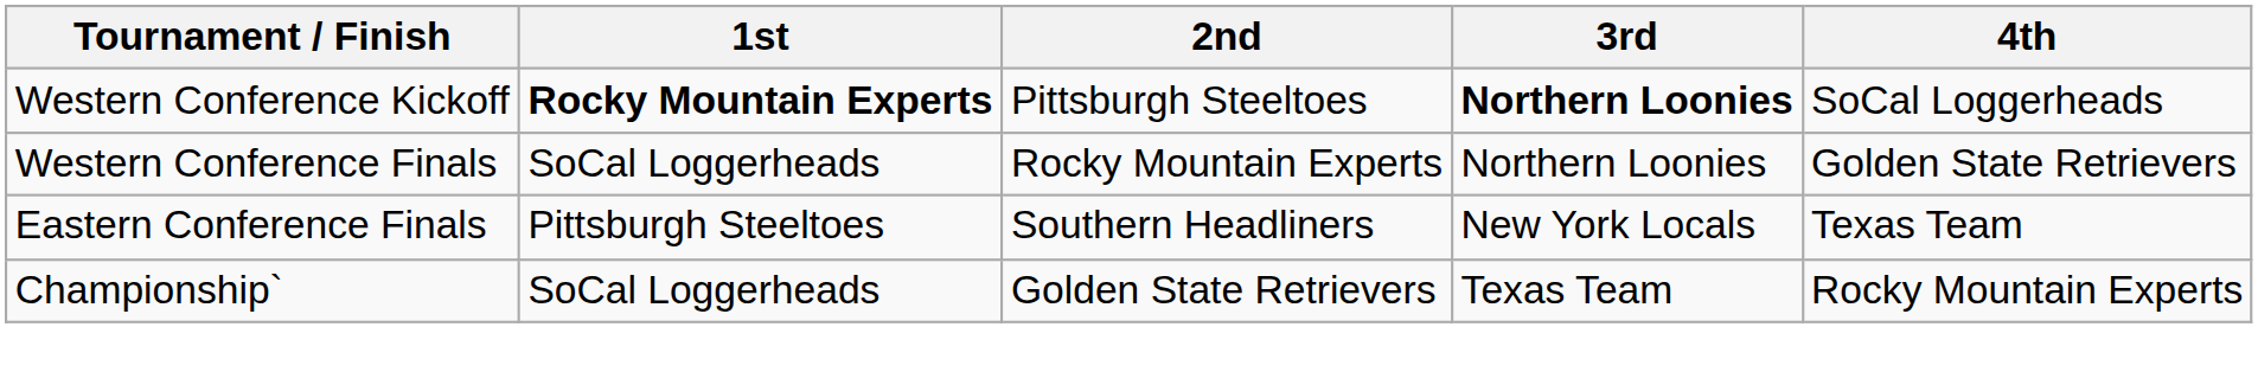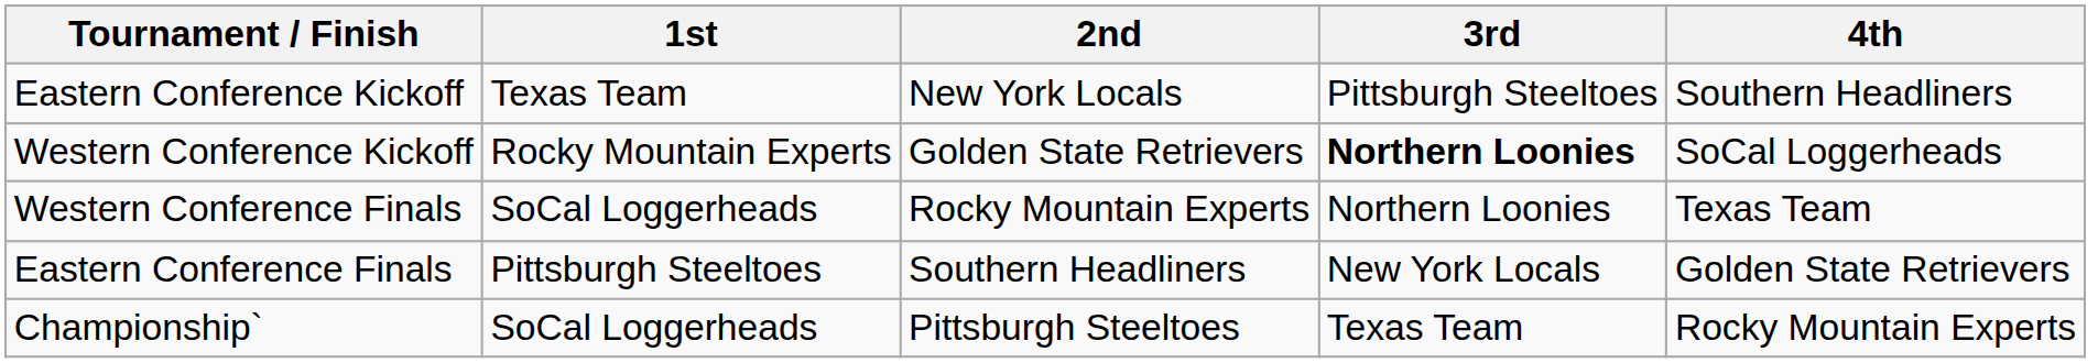 <table class="wikitable">
 <tr>
 <th>Tournament / Finish</th>
 <th>1st</th>
 <th>2nd</th>
 <th>3rd</th>
 <th>4th</th>
 </tr>
 <tr>
+<td>Eastern Conference Kickoff</td>
+<td>Texas Team</td>
+<td>New York Locals</td>
+<td>Pittsburgh Steeltoes</td>
+<td>Southern Headliners</td>
+</tr>
+<tr>
 <td>Western Conference Kickoff</td>
-<td><strong>Rocky Mountain Experts</strong></td>
-<td>Pittsburgh Steeltoes</td>
+<td>Rocky Mountain Experts</td>
+<td>Golden State Retrievers</td>
 <td><strong>Northern Loonies</strong></td>
 <td>SoCal Loggerheads</td>
 </tr>
 <tr>
 <td>Western Conference Finals</td>
 <td>SoCal Loggerheads</td>
 <td>Rocky Mountain Experts</td>
 <td>Northern Loonies</td>
-<td>Golden State Retrievers</td>
+<td>Texas Team</td>
 </tr>
 <tr>
 <td>Eastern Conference Finals</td>
 <td>Pittsburgh Steeltoes</td>
 <td>Southern Headliners</td>
 <td>New York Locals</td>
-<td>Texas Team</td>
+<td>Golden State Retrievers</td>
 </tr>
 <tr>
 <td>Championship`</td>
 <td>SoCal Loggerheads</td>
-<td>Golden State Retrievers</td>
+<td>Pittsburgh Steeltoes</td>
 <td>Texas Team</td>
 <td>Rocky Mountain Experts</td>
 </tr>
 </table>
